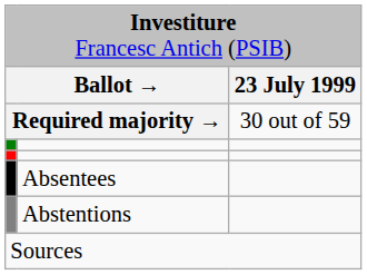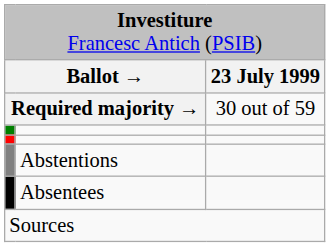 <table class="wikitable" style="text-align:center;">
 <tr>
 <td colspan="3" align="center" bgcolor="#C0C0C0"><strong>Investiture</strong><br><a href='#'>Francesc Antich</a> (<a href='#'>PSIB</a>)</td>
 </tr>
 <tr>
 <th colspan="2" width="150px">Ballot →</th>
 <th>23 July 1999</th>
 </tr>
 <tr>
 <th colspan="2">Required majority →</th>
 <td>30 out of 59 </td>
 </tr>
 <tr>
 <th width="1px" style="background:green;"></th>
 <td align="left"></td>
 <td></td>
 </tr>
 <tr>
 <th style="color:inherit;background:red;"></th>
 <td align="left"></td>
 <td></td>
 </tr>
 <tr>
-<th style="color:inherit;background:black;"></th>
-<td align="left"><span>Absentees</span></td>
+<th style="color:inherit;background:gray;"></th>
+<td align="left"><span>Abstentions</span></td>
 <td></td>
 </tr>
 <tr>
-<th style="color:inherit;background:gray;"></th>
-<td align="left"><span>Abstentions</span></td>
+<th style="color:inherit;background:black;"></th>
+<td align="left"><span>Absentees</span></td>
 <td></td>
 </tr>
 <tr>
 <td align="left" colspan="3">Sources</td>
 </tr>
 </table>
